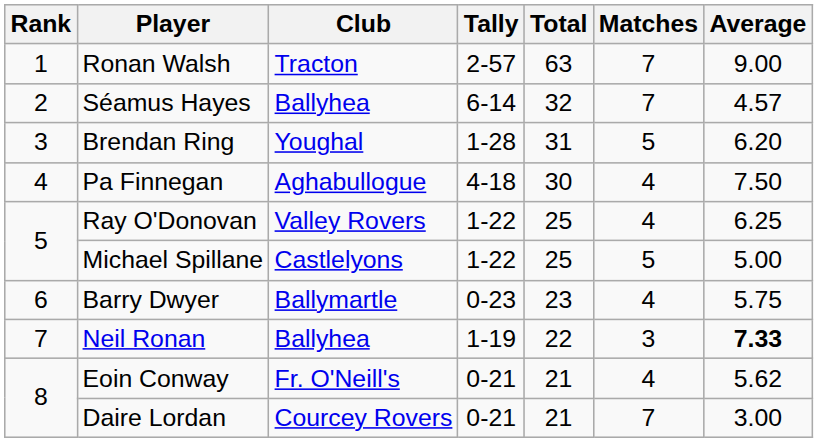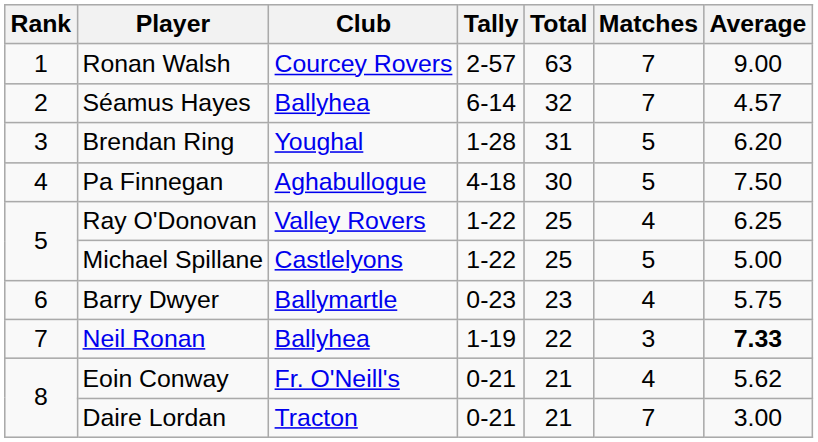 <table class="wikitable">
 <tr>
 <th>Rank</th>
 <th>Player</th>
 <th>Club</th>
 <th>Tally</th>
 <th>Total</th>
 <th>Matches</th>
 <th>Average</th>
 </tr>
 <tr>
 <td rowspan=1 align=center>1</td>
 <td>Ronan Walsh</td>
-<td><a href='#'>Tracton</a></td>
+<td><a href='#'>Courcey Rovers</a></td>
 <td align=center>2-57</td>
 <td align=center>63</td>
 <td align=center>7</td>
 <td align=center>9.00</td>
 </tr>
 <tr>
 <td rowspan=1 align=center>2</td>
 <td>Séamus Hayes</td>
 <td><a href='#'>Ballyhea</a></td>
 <td align=center>6-14</td>
 <td align=center>32</td>
 <td align=center>7</td>
 <td align=center>4.57</td>
 </tr>
 <tr>
 <td rowspan=1 align=center>3</td>
 <td>Brendan Ring</td>
 <td><a href='#'>Youghal</a></td>
 <td align=center>1-28</td>
 <td align=center>31</td>
 <td align=center>5</td>
 <td align=center>6.20</td>
 </tr>
 <tr>
 <td rowspan=1 align=center>4</td>
 <td>Pa Finnegan</td>
 <td><a href='#'>Aghabullogue</a></td>
 <td align=center>4-18</td>
 <td align=center>30</td>
-<td align=center>4</td>
+<td align=center>5</td>
 <td align=center>7.50</td>
 </tr>
 <tr>
 <td rowspan=2 align=center>5</td>
 <td>Ray O'Donovan</td>
 <td><a href='#'>Valley Rovers</a></td>
 <td align=center>1-22</td>
 <td align=center>25</td>
 <td align=center>4</td>
 <td align=center>6.25</td>
 </tr>
 <tr>
 <td>Michael Spillane</td>
 <td><a href='#'>Castlelyons</a></td>
 <td align=center>1-22</td>
 <td align=center>25</td>
 <td align=center>5</td>
 <td align=center>5.00</td>
 </tr>
 <tr>
 <td rowspan=1 align=center>6</td>
 <td>Barry Dwyer</td>
 <td><a href='#'>Ballymartle</a></td>
 <td align=center>0-23</td>
 <td align=center>23</td>
 <td align=center>4</td>
 <td align=center>5.75</td>
 </tr>
 <tr>
 <td rowspan=1 align=center>7</td>
 <td><a href='#'>Neil Ronan</a></td>
 <td><a href='#'>Ballyhea</a></td>
 <td align=center>1-19</td>
 <td align=center>22</td>
 <td align=center>3</td>
 <td align=center><strong>7.33</strong></td>
 </tr>
 <tr>
 <td rowspan=2 align=center>8</td>
 <td>Eoin Conway</td>
 <td><a href='#'>Fr. O'Neill's</a></td>
 <td align=center>0-21</td>
 <td align=center>21</td>
 <td align=center>4</td>
 <td align=center>5.62</td>
 </tr>
 <tr>
 <td>Daire Lordan</td>
-<td><a href='#'>Courcey Rovers</a></td>
+<td><a href='#'>Tracton</a></td>
 <td align=center>0-21</td>
 <td align=center>21</td>
 <td align=center>7</td>
 <td align=center>3.00</td>
 </tr>
 </table>
